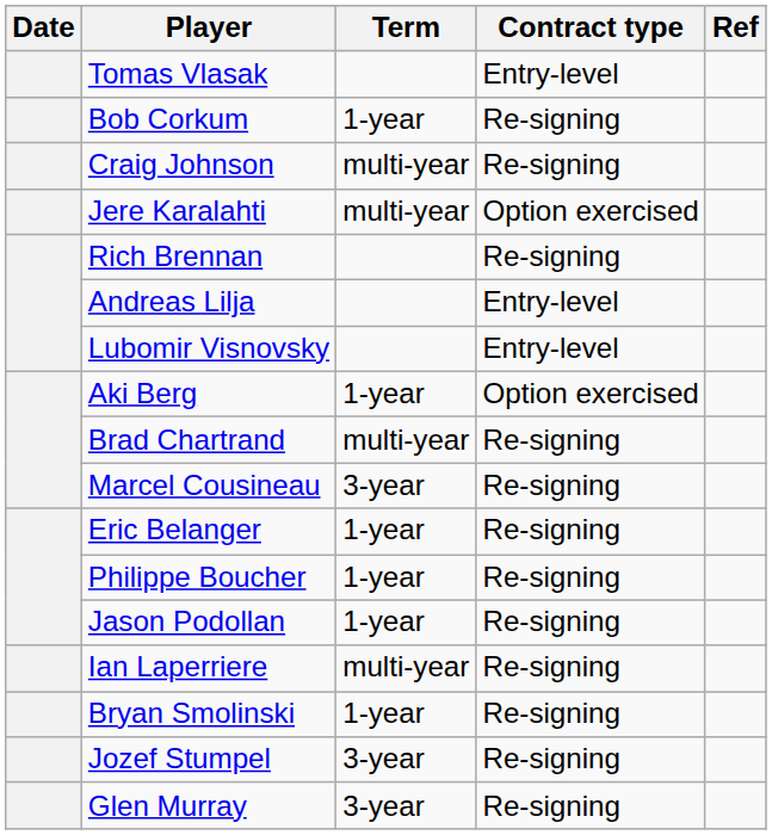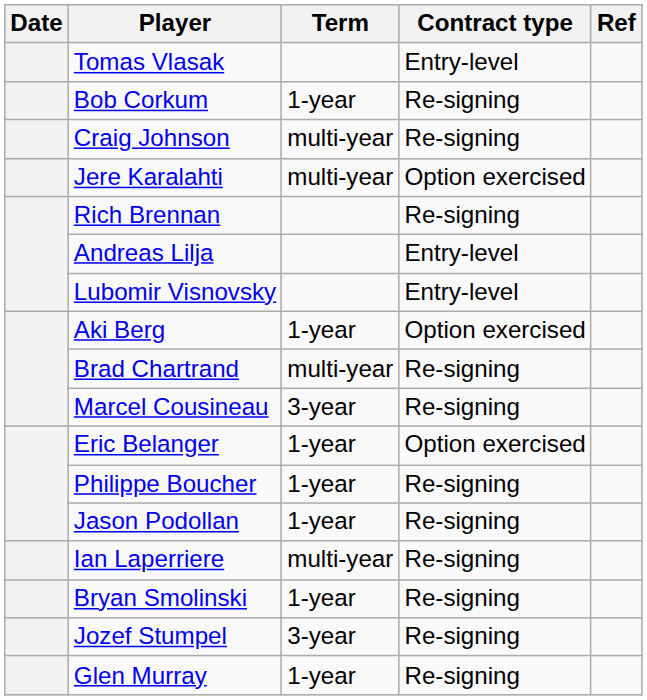 <table class="wikitable plainrowheaders">
 <tr style="background:#ddd; text-align:center;">
 <th>Date</th>
 <th>Player</th>
 <th>Term</th>
 <th>Contract type</th>
 <th>Ref</th>
 </tr>
 <tr>
 <th scope="row"></th>
 <td><a href='#'>Tomas Vlasak</a></td>
 <td></td>
 <td>Entry-level</td>
 <td></td>
 </tr>
 <tr>
 <th scope="row"></th>
 <td><a href='#'>Bob Corkum</a></td>
 <td>1-year</td>
 <td>Re-signing</td>
 <td></td>
 </tr>
 <tr>
 <th scope="row"></th>
 <td><a href='#'>Craig Johnson</a></td>
 <td>multi-year</td>
 <td>Re-signing</td>
 <td></td>
 </tr>
 <tr>
 <th scope="row"></th>
 <td><a href='#'>Jere Karalahti</a></td>
 <td>multi-year</td>
 <td>Option exercised</td>
 <td></td>
 </tr>
 <tr>
 <th scope="row" rowspan=3></th>
 <td><a href='#'>Rich Brennan</a></td>
 <td></td>
 <td>Re-signing</td>
 <td></td>
 </tr>
 <tr>
 <td><a href='#'>Andreas Lilja</a></td>
 <td></td>
 <td>Entry-level</td>
 <td></td>
 </tr>
 <tr>
 <td><a href='#'>Lubomir Visnovsky</a></td>
 <td></td>
 <td>Entry-level</td>
 <td></td>
 </tr>
 <tr>
 <th scope="row" rowspan=3></th>
 <td><a href='#'>Aki Berg</a></td>
 <td>1-year</td>
 <td>Option exercised</td>
 <td></td>
 </tr>
 <tr>
 <td><a href='#'>Brad Chartrand</a></td>
 <td>multi-year</td>
 <td>Re-signing</td>
 <td></td>
 </tr>
 <tr>
 <td><a href='#'>Marcel Cousineau</a></td>
 <td>3-year</td>
 <td>Re-signing</td>
 <td></td>
 </tr>
 <tr>
 <th scope="row" rowspan=3></th>
 <td><a href='#'>Eric Belanger</a></td>
 <td>1-year</td>
-<td>Re-signing</td>
+<td>Option exercised</td>
 <td></td>
 </tr>
 <tr>
 <td><a href='#'>Philippe Boucher</a></td>
 <td>1-year</td>
 <td>Re-signing</td>
 <td></td>
 </tr>
 <tr>
 <td><a href='#'>Jason Podollan</a></td>
 <td>1-year</td>
 <td>Re-signing</td>
 <td></td>
 </tr>
 <tr>
 <th scope="row"></th>
 <td><a href='#'>Ian Laperriere</a></td>
 <td>multi-year</td>
 <td>Re-signing</td>
 <td></td>
 </tr>
 <tr>
 <th scope="row"></th>
 <td><a href='#'>Bryan Smolinski</a></td>
 <td>1-year</td>
 <td>Re-signing</td>
 <td></td>
 </tr>
 <tr>
 <th scope="row"></th>
 <td><a href='#'>Jozef Stumpel</a></td>
 <td>3-year</td>
 <td>Re-signing</td>
 <td></td>
 </tr>
 <tr>
 <th scope="row"></th>
 <td><a href='#'>Glen Murray</a></td>
-<td>3-year</td>
+<td>1-year</td>
 <td>Re-signing</td>
 <td></td>
 </tr>
 </table>
